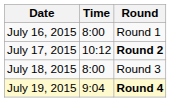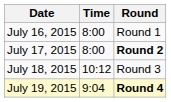 <table class="wikitable">
 <tr>
 <th>Date</th>
 <th>Time</th>
 <th>Round</th>
 </tr>
 <tr>
 <td>July 16, 2015</td>
 <td>8:00</td>
 <td>Round 1</td>
 </tr>
 <tr>
 <td>July 17, 2015</td>
-<td>10:12</td>
+<td>8:00</td>
 <td><strong>Round 2</strong></td>
 </tr>
 <tr>
 <td>July 18, 2015</td>
-<td>8:00</td>
+<td>10:12</td>
 <td>Round 3</td>
 </tr>
 <tr style=background:lemonchiffon>
 <td>July 19, 2015</td>
 <td>9:04</td>
 <td><strong>Round 4</strong></td>
 </tr>
 </table>
